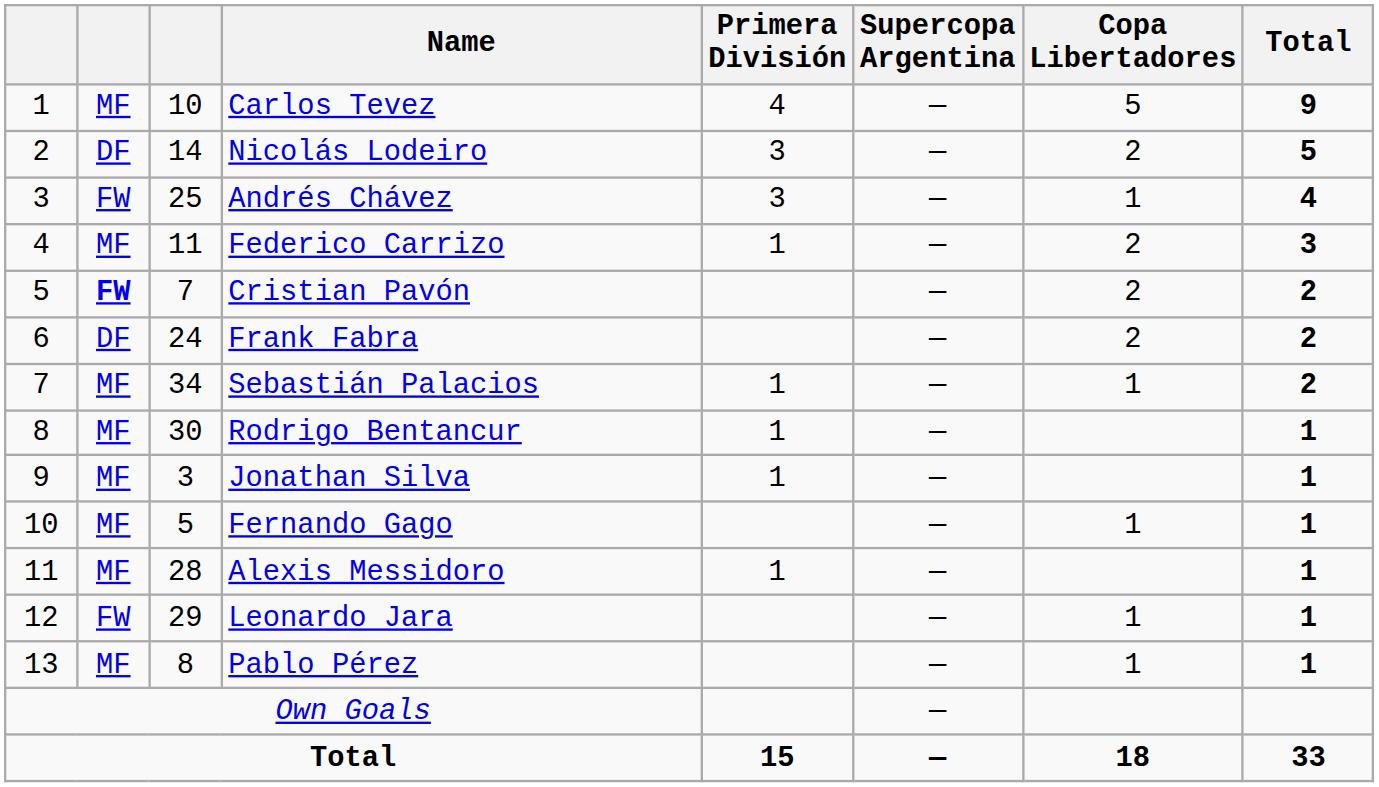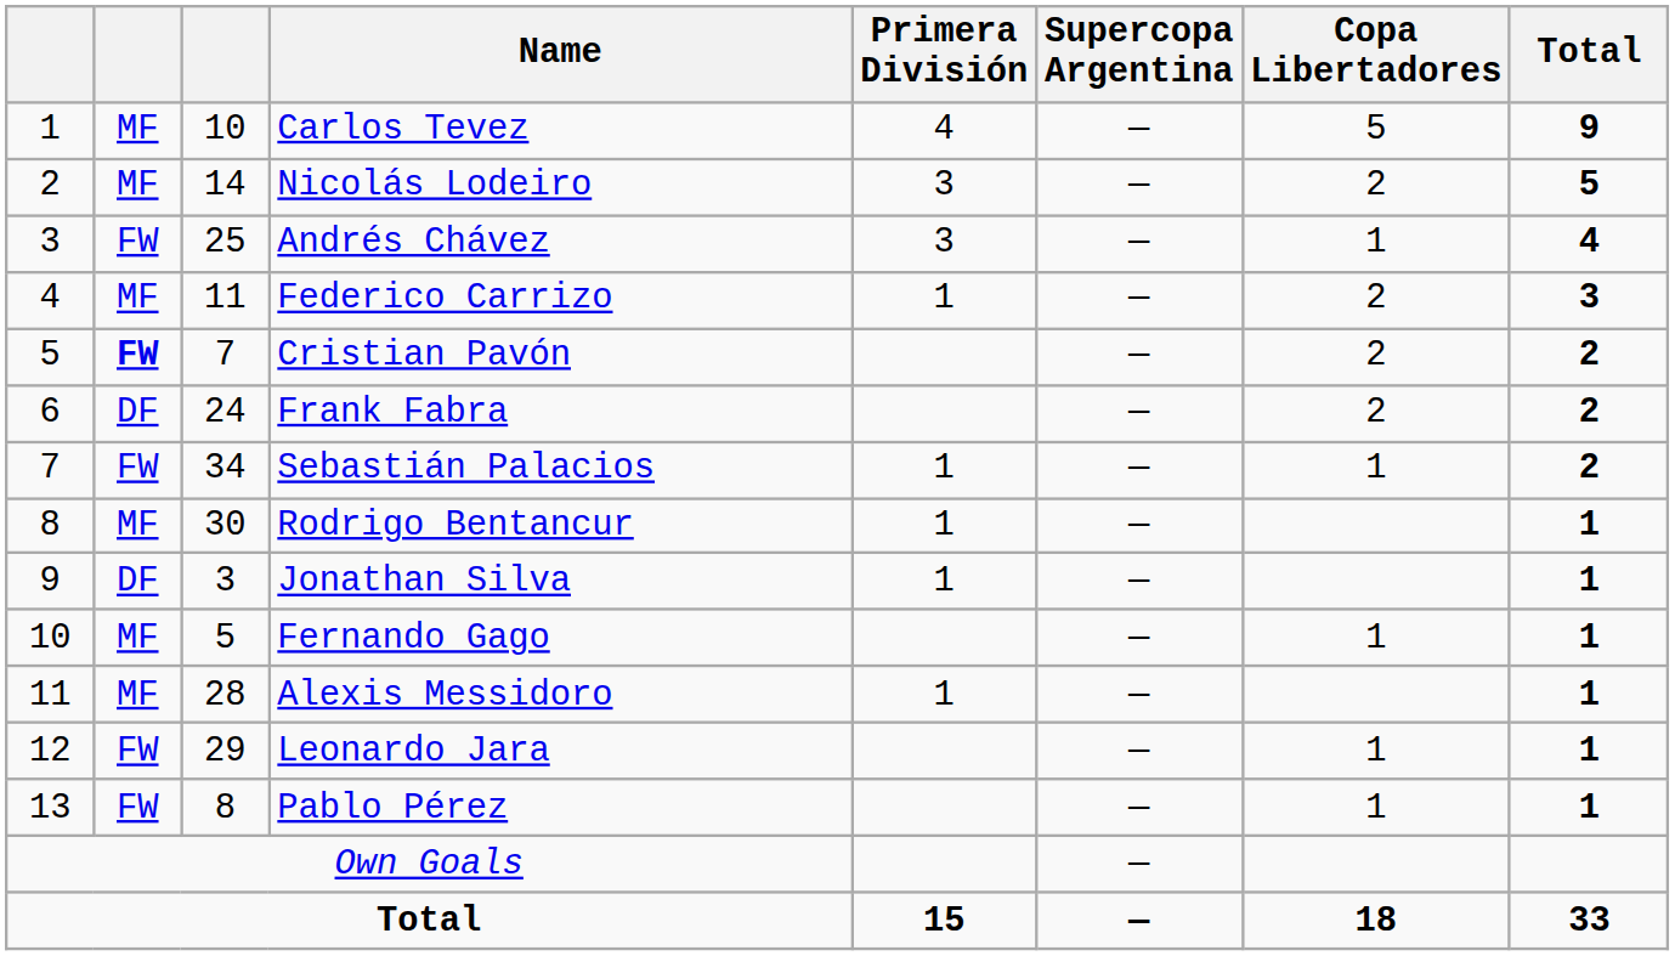 <table class="wikitable sortable" style="font-size: 95%; text-align: center;">
 <tr>
 <th width=25></th>
 <th width=25></th>
 <th width=25></th>
 <th width=200>Name</th>
 <th width= 50>Primera División</th>
 <th width= 50>Supercopa Argentina</th>
 <th width= 50>Copa Libertadores</th>
 <th width= 50>Total</th>
 </tr>
 <tr>
 <td>1</td>
 <td><a href='#'>MF</a></td>
 <td>10</td>
 <td align=left> <a href='#'>Carlos Tevez</a></td>
 <td>4</td>
 <td>—</td>
 <td>5</td>
 <td><strong>9</strong></td>
 </tr>
 <tr>
 <td>2</td>
-<td><a href='#'>DF</a></td>
+<td><a href='#'>MF</a></td>
 <td>14</td>
 <td align=left> <a href='#'>Nicolás Lodeiro</a></td>
 <td>3</td>
 <td>—</td>
 <td>2</td>
 <td><strong>5</strong></td>
 </tr>
 <tr>
 <td>3</td>
 <td><a href='#'>FW</a></td>
 <td>25</td>
 <td align=left> <a href='#'>Andrés Chávez</a></td>
 <td>3</td>
 <td>—</td>
 <td>1</td>
 <td><strong>4</strong></td>
 </tr>
 <tr>
 <td>4</td>
 <td><a href='#'>MF</a></td>
 <td>11</td>
 <td align=left> <a href='#'>Federico Carrizo</a></td>
 <td>1</td>
 <td>—</td>
 <td>2</td>
 <td><strong>3</strong></td>
 </tr>
 <tr>
 <td>5</td>
 <td><strong><a href='#'>FW</a></strong></td>
 <td>7</td>
 <td align=left> <a href='#'>Cristian Pavón</a></td>
 <td></td>
 <td>—</td>
 <td>2</td>
 <td><strong>2</strong></td>
 </tr>
 <tr>
 <td>6</td>
 <td><a href='#'>DF</a></td>
 <td>24</td>
 <td align=left> <a href='#'>Frank Fabra</a></td>
 <td></td>
 <td>—</td>
 <td>2</td>
 <td><strong>2</strong></td>
 </tr>
 <tr>
 <td>7</td>
-<td><a href='#'>MF</a></td>
+<td><a href='#'>FW</a></td>
 <td>34</td>
 <td align=left> <a href='#'>Sebastián Palacios</a></td>
 <td>1</td>
 <td>—</td>
 <td>1</td>
 <td><strong>2</strong></td>
 </tr>
 <tr>
 <td>8</td>
 <td><a href='#'>MF</a></td>
 <td>30</td>
 <td align=left> <a href='#'>Rodrigo Bentancur</a></td>
 <td>1</td>
 <td>—</td>
 <td></td>
 <td><strong>1</strong></td>
 </tr>
 <tr>
 <td>9</td>
-<td><a href='#'>MF</a></td>
+<td><a href='#'>DF</a></td>
 <td>3</td>
 <td align=left> <a href='#'>Jonathan Silva</a></td>
 <td>1</td>
 <td>—</td>
 <td></td>
 <td><strong>1</strong></td>
 </tr>
 <tr>
 <td>10</td>
 <td><a href='#'>MF</a></td>
 <td>5</td>
 <td align=left> <a href='#'>Fernando Gago</a></td>
 <td></td>
 <td>—</td>
 <td>1</td>
 <td><strong>1</strong></td>
 </tr>
 <tr>
 <td>11</td>
 <td><a href='#'>MF</a></td>
 <td>28</td>
 <td align=left> <a href='#'>Alexis Messidoro</a></td>
 <td>1</td>
 <td>—</td>
 <td></td>
 <td><strong>1</strong></td>
 </tr>
 <tr>
 <td>12</td>
 <td><a href='#'>FW</a></td>
 <td>29</td>
 <td align=left> <a href='#'>Leonardo Jara</a></td>
 <td></td>
 <td>—</td>
 <td>1</td>
 <td><strong>1</strong></td>
 </tr>
 <tr>
 <td>13</td>
-<td><a href='#'>MF</a></td>
+<td><a href='#'>FW</a></td>
 <td>8</td>
 <td align=left> <a href='#'>Pablo Pérez</a></td>
 <td></td>
 <td>—</td>
 <td>1</td>
 <td><strong>1</strong></td>
 </tr>
 <tr>
 <td colspan=4><em><a href='#'>Own Goals</a></em></td>
 <td></td>
 <td>—</td>
 <td></td>
 <td></td>
 </tr>
 <tr align=center>
 <td colspan=4><strong>Total</strong></td>
 <td><strong>15</strong></td>
 <td><strong>—</strong></td>
 <td><strong>18</strong></td>
 <td><strong>33</strong></td>
 </tr>
 </table>
